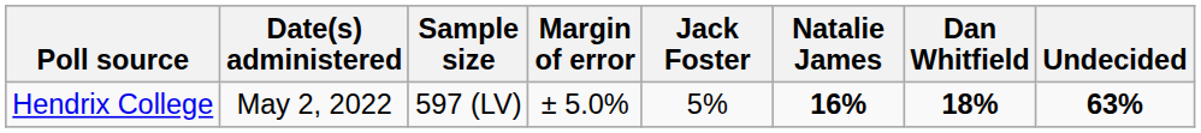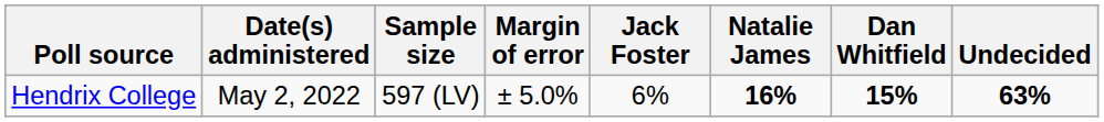 <table class="wikitable" style="font-size:90%;text-align:center;">
 <tr valign="bottom">
 <th>Poll source</th>
 <th>Date(s)<br>administered</th>
 <th>Sample<br>size</th>
 <th>Margin<br>of error</th>
 <th style="width:60px;">Jack<br>Foster</th>
 <th style="width:60px;">Natalie<br>James</th>
 <th style="width:60px;">Dan<br>Whitfield</th>
 <th>Undecided</th>
 </tr>
 <tr>
 <td style="text-align:left;"><a href='#'>Hendrix College</a></td>
 <td>May 2, 2022</td>
 <td>597 (LV)</td>
 <td>± 5.0%</td>
-<td>5%</td>
+<td>6%</td>
 <td><strong>16%</strong></td>
-<td><strong>18%</strong></td>
+<td><strong>15%</strong></td>
 <td><strong>63%</strong></td>
 </tr>
 </table>
